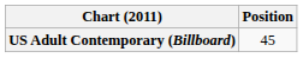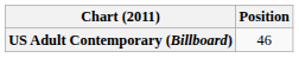 <table class="wikitable plainrowheaders" style="text-align:center">
 <tr>
 <th>Chart (2011)</th>
 <th>Position</th>
 </tr>
 <tr>
 <th scope="row">US Adult Contemporary (<em>Billboard</em>)</th>
-<td>45</td>
+<td>46</td>
 </tr>
 </table>
